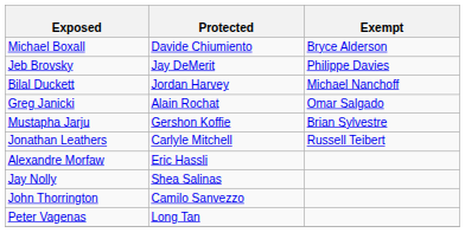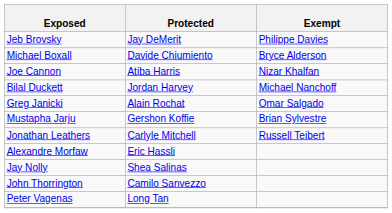 <table class="wikitable">
 <tr>
 <th style="width:23%"><br>Exposed</th>
 <th style="width:25%"><br>Protected</th>
 <th style="width:25%"><br>Exempt</th>
 </tr>
 <tr>
+<td><a href='#'>Jeb Brovsky</a></td>
+<td><a href='#'>Jay DeMerit</a></td>
+<td><a href='#'>Philippe Davies</a></td>
+</tr>
+<tr>
 <td><a href='#'>Michael Boxall</a></td>
 <td><a href='#'>Davide Chiumiento</a></td>
 <td><a href='#'>Bryce Alderson</a></td>
 </tr>
 <tr>
-<td><a href='#'>Jeb Brovsky</a></td>
-<td><a href='#'>Jay DeMerit</a></td>
-<td><a href='#'>Philippe Davies</a></td>
+<td><a href='#'>Joe Cannon</a></td>
+<td><a href='#'>Atiba Harris</a></td>
+<td><a href='#'>Nizar Khalfan</a></td>
 </tr>
 <tr>
 <td><a href='#'>Bilal Duckett</a></td>
 <td><a href='#'>Jordan Harvey</a></td>
 <td><a href='#'>Michael Nanchoff</a></td>
 </tr>
 <tr>
 <td><a href='#'>Greg Janicki</a></td>
 <td><a href='#'>Alain Rochat</a></td>
 <td><a href='#'>Omar Salgado</a></td>
 </tr>
 <tr>
 <td><a href='#'>Mustapha Jarju</a></td>
 <td><a href='#'>Gershon Koffie</a></td>
 <td><a href='#'>Brian Sylvestre</a></td>
 </tr>
 <tr>
 <td><a href='#'>Jonathan Leathers</a></td>
 <td><a href='#'>Carlyle Mitchell</a></td>
 <td><a href='#'>Russell Teibert</a></td>
 </tr>
 <tr>
 <td><a href='#'>Alexandre Morfaw</a></td>
 <td><a href='#'>Eric Hassli</a></td>
 <td></td>
 </tr>
 <tr>
 <td><a href='#'>Jay Nolly</a></td>
 <td><a href='#'>Shea Salinas</a></td>
 <td></td>
 </tr>
 <tr>
 <td><a href='#'>John Thorrington</a></td>
 <td><a href='#'>Camilo Sanvezzo</a></td>
 <td></td>
 </tr>
 <tr>
 <td><a href='#'>Peter Vagenas</a></td>
 <td><a href='#'>Long Tan</a></td>
 <td></td>
 </tr>
 <tr>
 </tr>
 </table>
